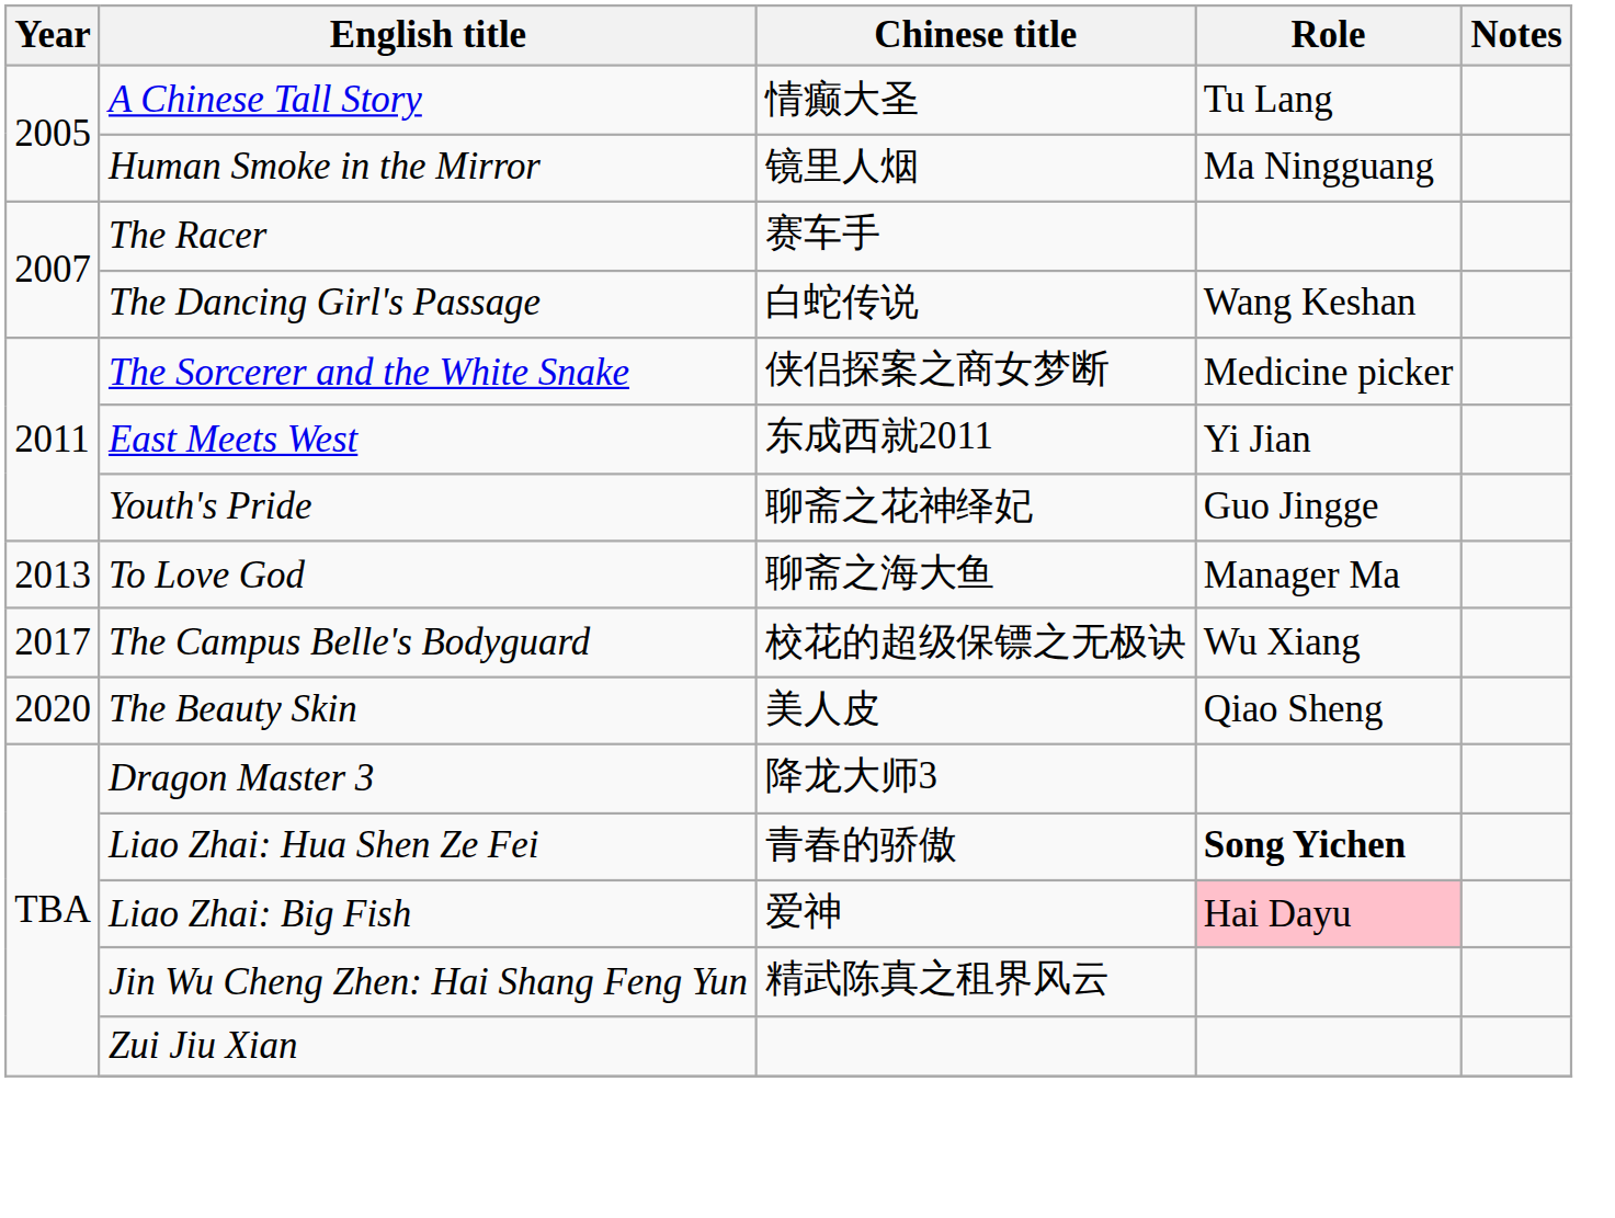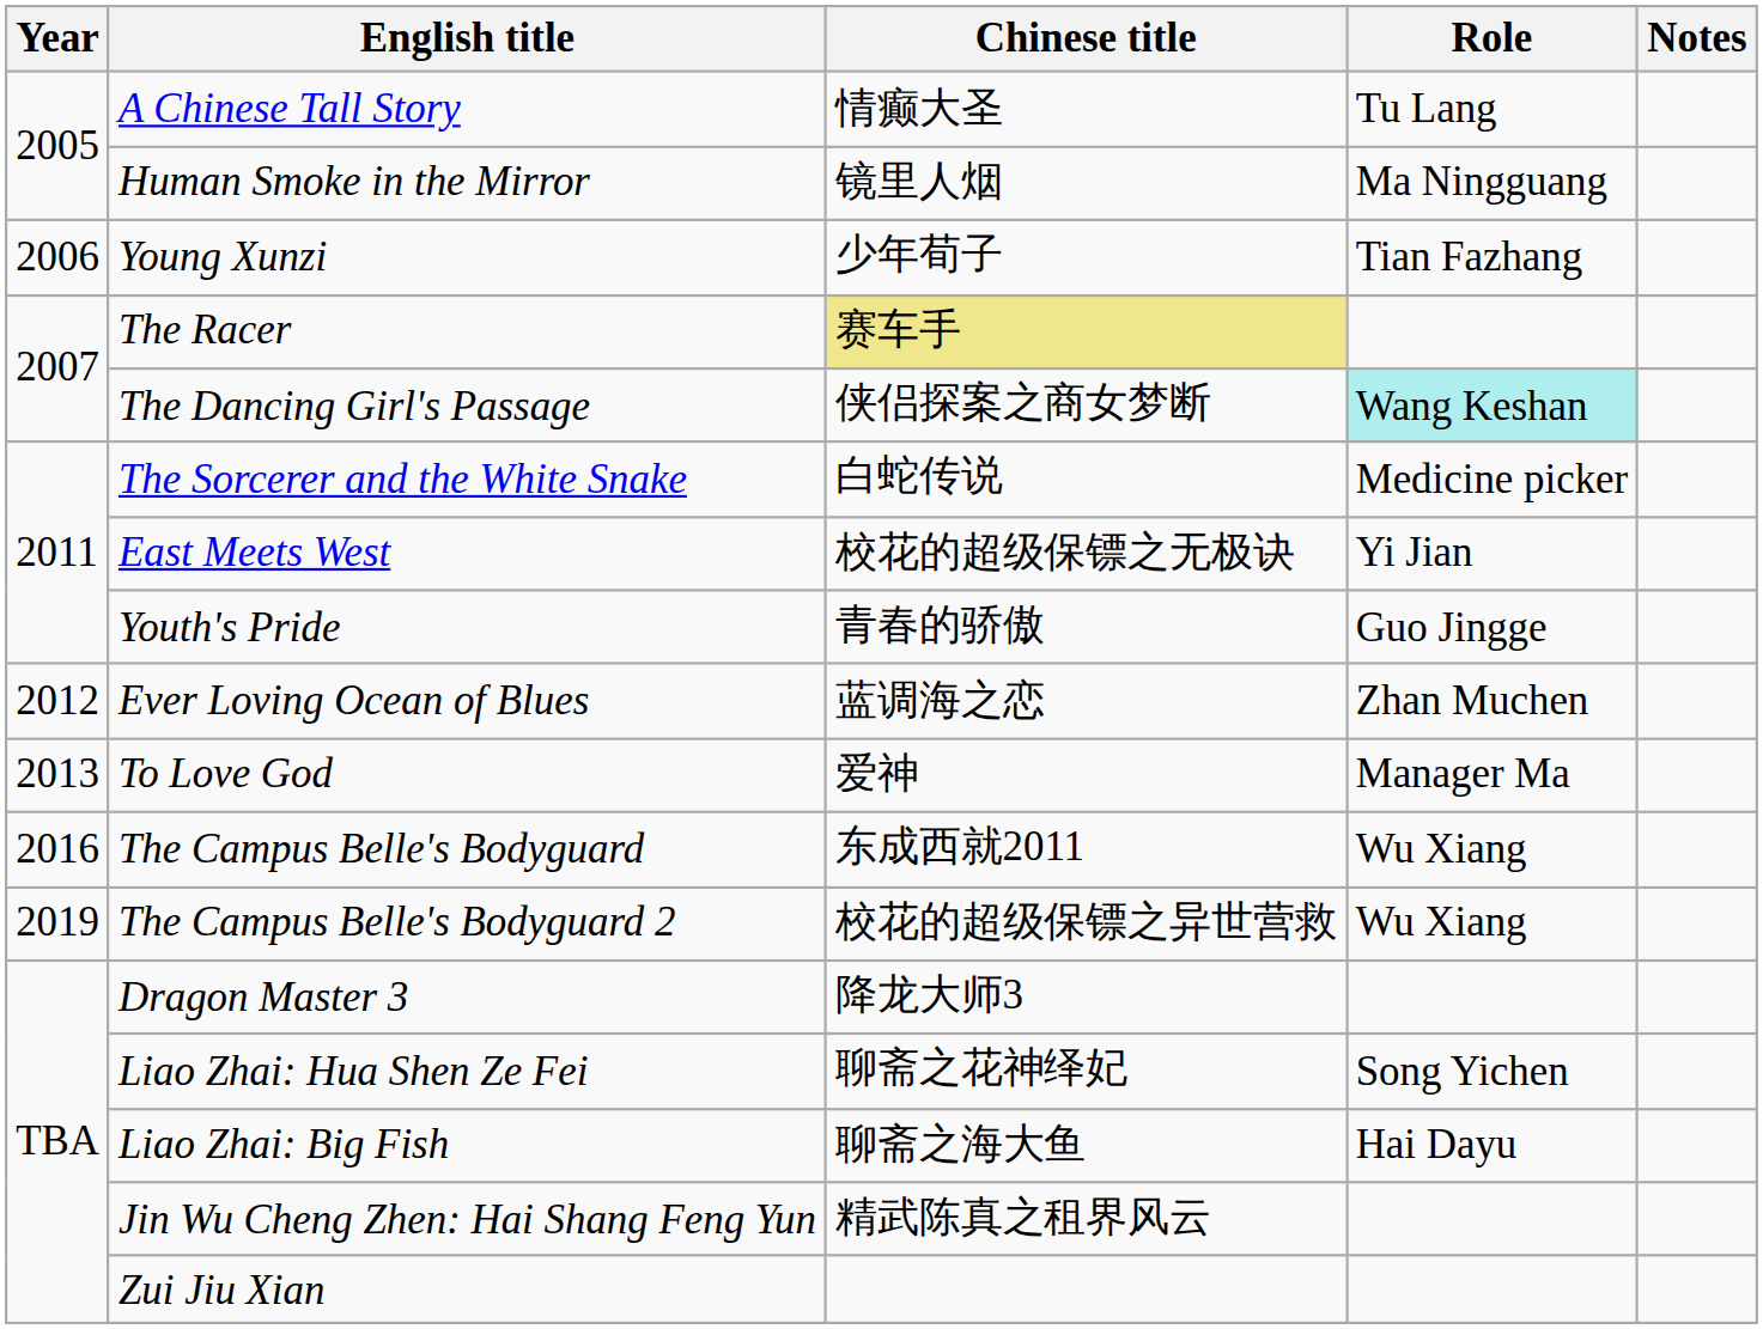 <table class="wikitable">
 <tr>
 <th>Year</th>
 <th>English title</th>
 <th>Chinese title</th>
 <th>Role</th>
 <th>Notes</th>
 </tr>
 <tr>
 <td rowspan=2>2005</td>
 <td><em><a href='#'>A Chinese Tall Story</a></em></td>
 <td>情癫大圣</td>
 <td>Tu Lang</td>
 <td></td>
 </tr>
 <tr>
 <td><em>Human Smoke in the Mirror</em></td>
 <td>镜里人烟</td>
 <td>Ma Ningguang</td>
 <td></td>
 </tr>
 <tr>
+<td>2006</td>
+<td><em>Young Xunzi</em></td>
+<td>少年荀子</td>
+<td>Tian Fazhang</td>
+<td></td>
+</tr>
+<tr>
 <td rowspan=2>2007</td>
 <td><em>The Racer</em></td>
-<td>赛车手</td>
+<td style="background: khaki;">赛车手</td>
 <td></td>
 <td></td>
 </tr>
 <tr>
 <td><em>The Dancing Girl's Passage</em></td>
-<td>白蛇传说</td>
-<td>Wang Keshan</td>
+<td>侠侣探案之商女梦断</td>
+<td style="background: paleturquoise;">Wang Keshan</td>
 <td></td>
 </tr>
 <tr>
 <td rowspan=3>2011</td>
 <td><em><a href='#'>The Sorcerer and the White Snake </a></em></td>
-<td>侠侣探案之商女梦断</td>
+<td>白蛇传说</td>
 <td>Medicine picker</td>
 <td></td>
 </tr>
 <tr>
 <td><em><a href='#'>East Meets West</a></em></td>
-<td>东成西就2011</td>
+<td>校花的超级保镖之无极诀</td>
 <td>Yi Jian</td>
 <td></td>
 </tr>
 <tr>
 <td><em>Youth's Pride</em></td>
-<td>聊斋之花神绎妃</td>
+<td>青春的骄傲</td>
 <td>Guo Jingge</td>
+<td></td>
+</tr>
+<tr>
+<td>2012</td>
+<td><em>Ever Loving Ocean of Blues</em></td>
+<td>蓝调海之恋</td>
+<td>Zhan Muchen</td>
 <td></td>
 </tr>
 <tr>
 <td>2013</td>
 <td><em>To Love God</em></td>
-<td>聊斋之海大鱼</td>
+<td>爱神</td>
 <td>Manager Ma</td>
 <td></td>
 </tr>
 <tr>
-<td>2017</td>
+<td>2016</td>
 <td><em>The Campus Belle's Bodyguard</em></td>
-<td>校花的超级保镖之无极诀</td>
+<td>东成西就2011</td>
 <td>Wu Xiang</td>
 <td></td>
 </tr>
 <tr>
-<td rowspan=1>2020</td>
-<td><em>The Beauty Skin</em></td>
-<td>美人皮</td>
-<td>Qiao Sheng</td>
+<td>2019</td>
+<td><em>The Campus Belle's Bodyguard 2</em></td>
+<td>校花的超级保镖之异世营救</td>
+<td>Wu Xiang</td>
 <td></td>
 </tr>
 <tr>
 <td rowspan=10>TBA</td>
 <td><em>Dragon Master 3</em></td>
 <td>降龙大师3</td>
 <td></td>
 <td></td>
 </tr>
 <tr>
 <td><em>Liao Zhai: Hua Shen Ze Fei</em></td>
-<td>青春的骄傲</td>
-<td><strong>Song Yichen</strong></td>
+<td>聊斋之花神绎妃</td>
+<td>Song Yichen</td>
 <td></td>
 </tr>
 <tr>
 <td><em>Liao Zhai: Big Fish</em></td>
-<td>爱神</td>
-<td style="background: pink;">Hai Dayu</td>
+<td>聊斋之海大鱼</td>
+<td>Hai Dayu</td>
 <td></td>
 </tr>
 <tr>
 <td><em>Jin Wu Cheng Zhen: Hai Shang Feng Yun </em></td>
 <td>精武陈真之租界风云</td>
 <td></td>
 <td></td>
 </tr>
 <tr>
 <td><em>Zui Jiu Xian </em></td>
 <td></td>
 <td></td>
 <td></td>
 </tr>
 <tr>
 </tr>
 </table>
